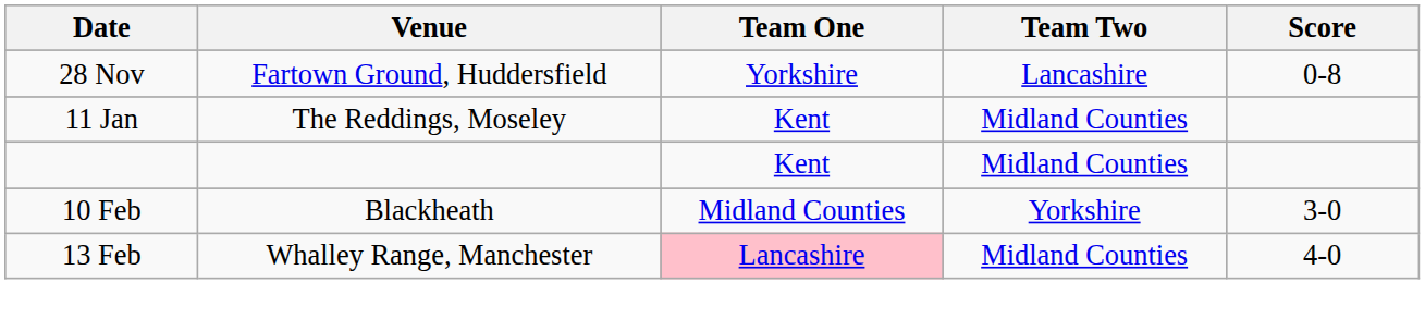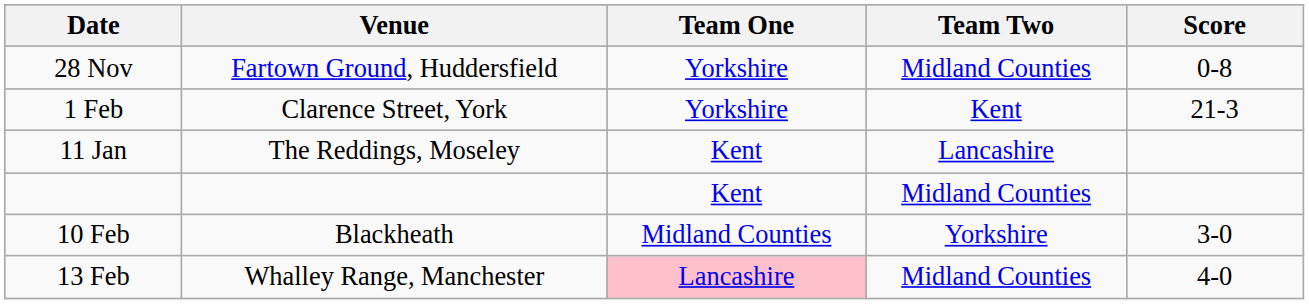 <table class="wikitable" style="text-align: center">
 <tr>
 <th width=100>Date</th>
 <th width=250>Venue</th>
 <th width=150>Team One</th>
 <th width=150>Team Two</th>
 <th width=100>Score</th>
 </tr>
 <tr>
 <td>28 Nov</td>
 <td><a href='#'>Fartown Ground</a>, Huddersfield</td>
 <td><a href='#'>Yorkshire</a></td>
-<td><a href='#'>Lancashire</a></td>
+<td><a href='#'>Midland Counties</a></td>
 <td>0-8</td>
+</tr>
+<tr>
+<td>1 Feb</td>
+<td>Clarence Street, York</td>
+<td><a href='#'>Yorkshire</a></td>
+<td><a href='#'>Kent</a></td>
+<td>21-3</td>
 </tr>
 <tr>
 <td>11 Jan</td>
 <td>The Reddings, Moseley</td>
 <td><a href='#'>Kent</a></td>
-<td><a href='#'>Midland Counties</a></td>
+<td><a href='#'>Lancashire</a></td>
 <td></td>
 </tr>
 <tr>
 <td></td>
 <td></td>
 <td><a href='#'>Kent</a></td>
 <td><a href='#'>Midland Counties</a></td>
 <td></td>
 </tr>
 <tr>
 <td>10 Feb</td>
 <td>Blackheath</td>
 <td><a href='#'>Midland Counties</a></td>
 <td><a href='#'>Yorkshire</a></td>
 <td>3-0</td>
 </tr>
 <tr>
 <td>13 Feb</td>
 <td>Whalley Range, Manchester</td>
 <td style="background: pink;"><a href='#'>Lancashire</a></td>
 <td><a href='#'>Midland Counties</a></td>
 <td>4-0</td>
 </tr>
 </table>
